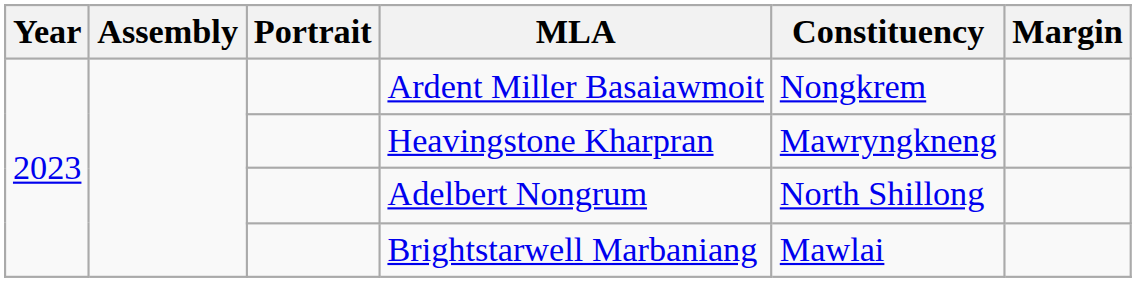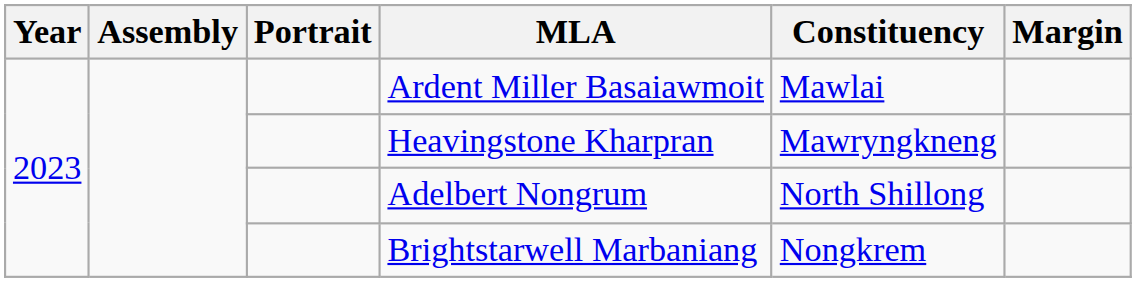 <table class="wikitable">
 <tr>
 <th>Year</th>
 <th>Assembly</th>
 <th>Portrait</th>
 <th>MLA</th>
 <th>Constituency</th>
 <th>Margin</th>
 </tr>
 <tr>
 <td rowspan="4"><a href='#'>2023</a></td>
 <td rowspan="4"></td>
 <td></td>
 <td><a href='#'>Ardent Miller Basaiawmoit</a></td>
-<td><a href='#'>Nongkrem</a></td>
+<td><a href='#'>Mawlai</a></td>
 <td></td>
 </tr>
 <tr>
 <td></td>
 <td><a href='#'>Heavingstone Kharpran</a></td>
 <td><a href='#'>Mawryngkneng</a></td>
 <td></td>
 </tr>
 <tr>
 <td></td>
 <td><a href='#'>Adelbert Nongrum</a></td>
 <td><a href='#'>North Shillong</a></td>
 <td></td>
 </tr>
 <tr>
 <td></td>
 <td><a href='#'>Brightstarwell Marbaniang</a></td>
-<td><a href='#'>Mawlai</a></td>
+<td><a href='#'>Nongkrem</a></td>
 <td></td>
 </tr>
 </table>
